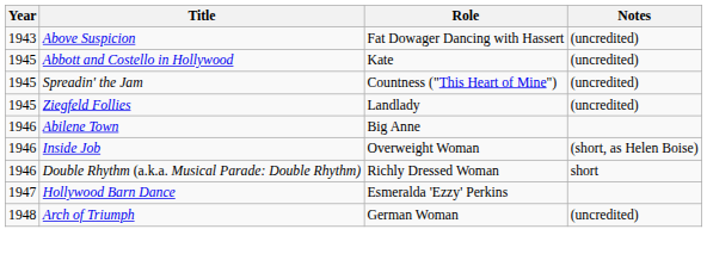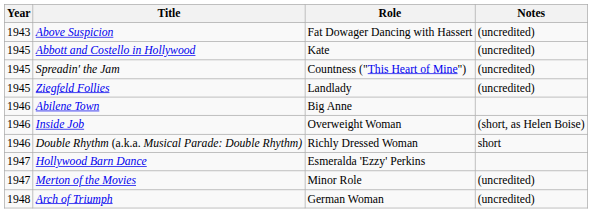 <table class="wikitable sortable">
 <tr>
 <th>Year</th>
 <th>Title</th>
 <th>Role</th>
 <th class="unsortable">Notes</th>
 </tr>
 <tr>
 <td>1943</td>
 <td><em><a href='#'>Above Suspicion</a></em></td>
 <td>Fat Dowager Dancing with Hassert</td>
 <td>(uncredited)</td>
 </tr>
 <tr>
 <td>1945</td>
 <td><em><a href='#'>Abbott and Costello in Hollywood</a></em></td>
 <td>Kate</td>
 <td>(uncredited)</td>
 </tr>
 <tr>
 <td>1945</td>
 <td><em>Spreadin' the Jam</em></td>
 <td>Countness ("<a href='#'>This Heart of Mine</a>")</td>
 <td>(uncredited)</td>
 </tr>
 <tr>
 <td>1945</td>
 <td><em><a href='#'>Ziegfeld Follies</a></em></td>
 <td>Landlady</td>
 <td>(uncredited)</td>
 </tr>
 <tr>
 <td>1946</td>
 <td><em><a href='#'>Abilene Town</a></em></td>
 <td>Big Anne</td>
 <td></td>
 </tr>
 <tr>
 <td>1946</td>
 <td><em><a href='#'>Inside Job</a></em></td>
 <td>Overweight Woman</td>
 <td>(short, as Helen Boise)</td>
 </tr>
 <tr>
 <td>1946</td>
 <td><em>Double Rhythm</em> (a.k.a. <em>Musical Parade: Double Rhythm)</em></td>
 <td>Richly Dressed Woman</td>
 <td>short</td>
 </tr>
 <tr>
 <td>1947</td>
 <td><em><a href='#'>Hollywood Barn Dance</a></em></td>
 <td>Esmeralda 'Ezzy' Perkins</td>
 <td></td>
 </tr>
 <tr>
+<td>1947</td>
+<td><em><a href='#'>Merton of the Movies</a></em></td>
+<td>Minor Role</td>
+<td>(uncredited)</td>
+</tr>
+<tr>
 <td>1948</td>
 <td><em><a href='#'>Arch of Triumph</a></em></td>
 <td>German Woman</td>
 <td>(uncredited)</td>
 </tr>
 </table>
